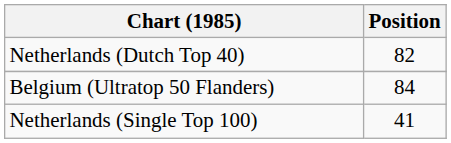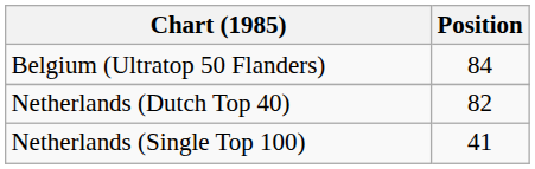 <table class="wikitable sortable">
 <tr>
 <th style="width: 200pt;">Chart (1985)</th>
 <th style="width: 40pt;">Position</th>
 </tr>
 <tr>
-<td>Netherlands (Dutch Top 40)</td>
-<td align="center">82</td>
+<td>Belgium (Ultratop 50 Flanders)</td>
+<td align="center">84</td>
 </tr>
 <tr>
 </tr>
 <tr>
-<td>Belgium (Ultratop 50 Flanders)</td>
-<td align="center">84</td>
+<td>Netherlands (Dutch Top 40)</td>
+<td align="center">82</td>
 </tr>
 <tr>
 <td>Netherlands (Single Top 100)</td>
 <td align="center">41</td>
 </tr>
 </table>
